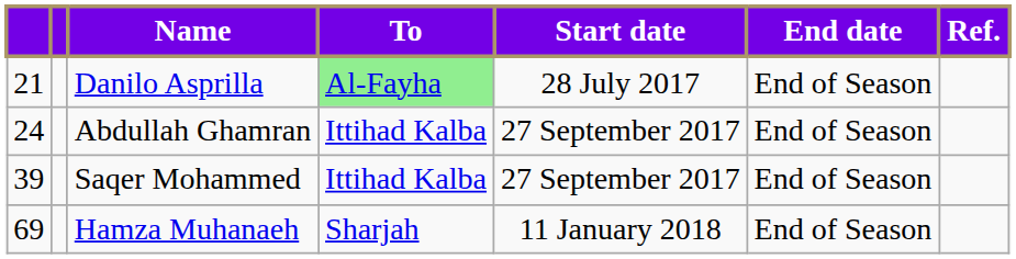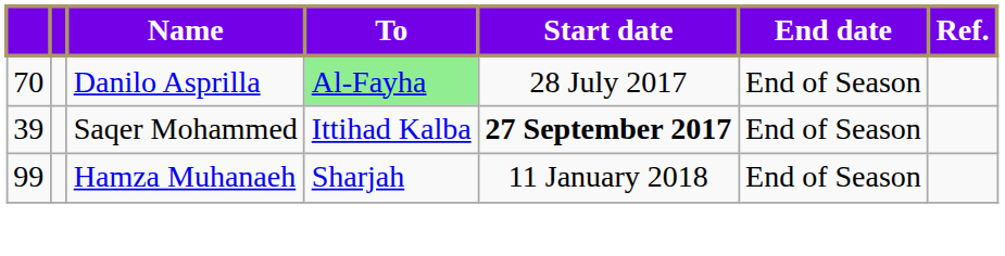 <table class="wikitable">
 <tr>
 <th style="color:#FFFFFF; background: #7300E6; border:2px solid #AB9767;"></th>
 <th style="color:#FFFFFF; background: #7300E6; border:2px solid #AB9767;"></th>
 <th style="color:#FFFFFF; background: #7300E6; border:2px solid #AB9767;">Name</th>
 <th style="color:#FFFFFF; background: #7300E6; border:2px solid #AB9767;">To</th>
 <th style="color:#FFFFFF; background: #7300E6; border:2px solid #AB9767;">Start date</th>
 <th style="color:#FFFFFF; background: #7300E6; border:2px solid #AB9767;">End date</th>
 <th style="color:#FFFFFF; background: #7300E6; border:2px solid #AB9767;">Ref.</th>
 </tr>
 <tr>
-<td align=center>21</td>
+<td align=center>70</td>
 <td align=center></td>
 <td> <a href='#'>Danilo Asprilla</a></td>
 <td style="background: lightgreen;"> <a href='#'>Al-Fayha</a></td>
 <td align=center>28 July 2017</td>
 <td>End of Season</td>
 <td></td>
 </tr>
 <tr>
-<td align=center>24</td>
+<td align=center>39</td>
 <td align=center></td>
-<td> Abdullah Ghamran</td>
+<td> Saqer Mohammed</td>
 <td> <a href='#'>Ittihad Kalba</a></td>
-<td align=center>27 September 2017</td>
+<td align=center><strong>27 September 2017</strong></td>
 <td>End of Season</td>
 <td></td>
 </tr>
 <tr>
-<td align=center>39</td>
-<td align=center></td>
-<td> Saqer Mohammed</td>
-<td> <a href='#'>Ittihad Kalba</a></td>
-<td align=center>27 September 2017</td>
-<td>End of Season</td>
-<td></td>
-</tr>
-<tr>
-<td align=center>69</td>
+<td align=center>99</td>
 <td align=center></td>
 <td> <a href='#'>Hamza Muhanaeh</a></td>
 <td> <a href='#'>Sharjah</a></td>
 <td align=center>11 January 2018</td>
 <td>End of Season</td>
 <td></td>
 </tr>
 </table>
